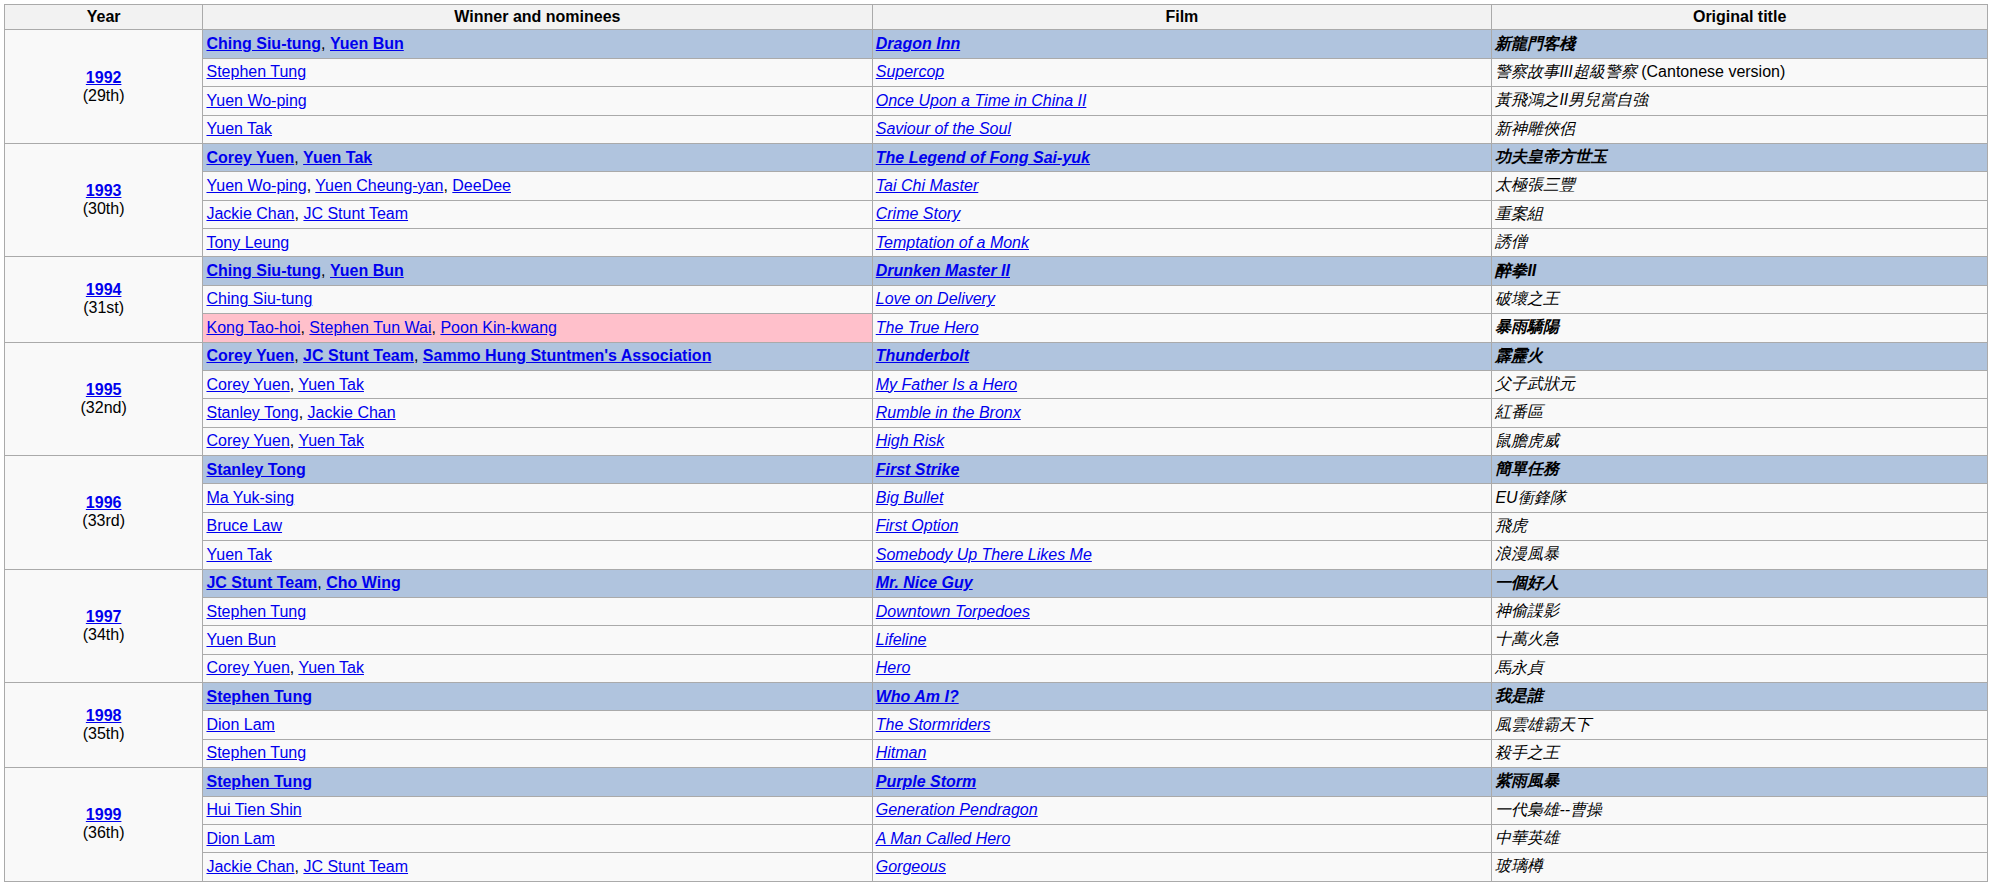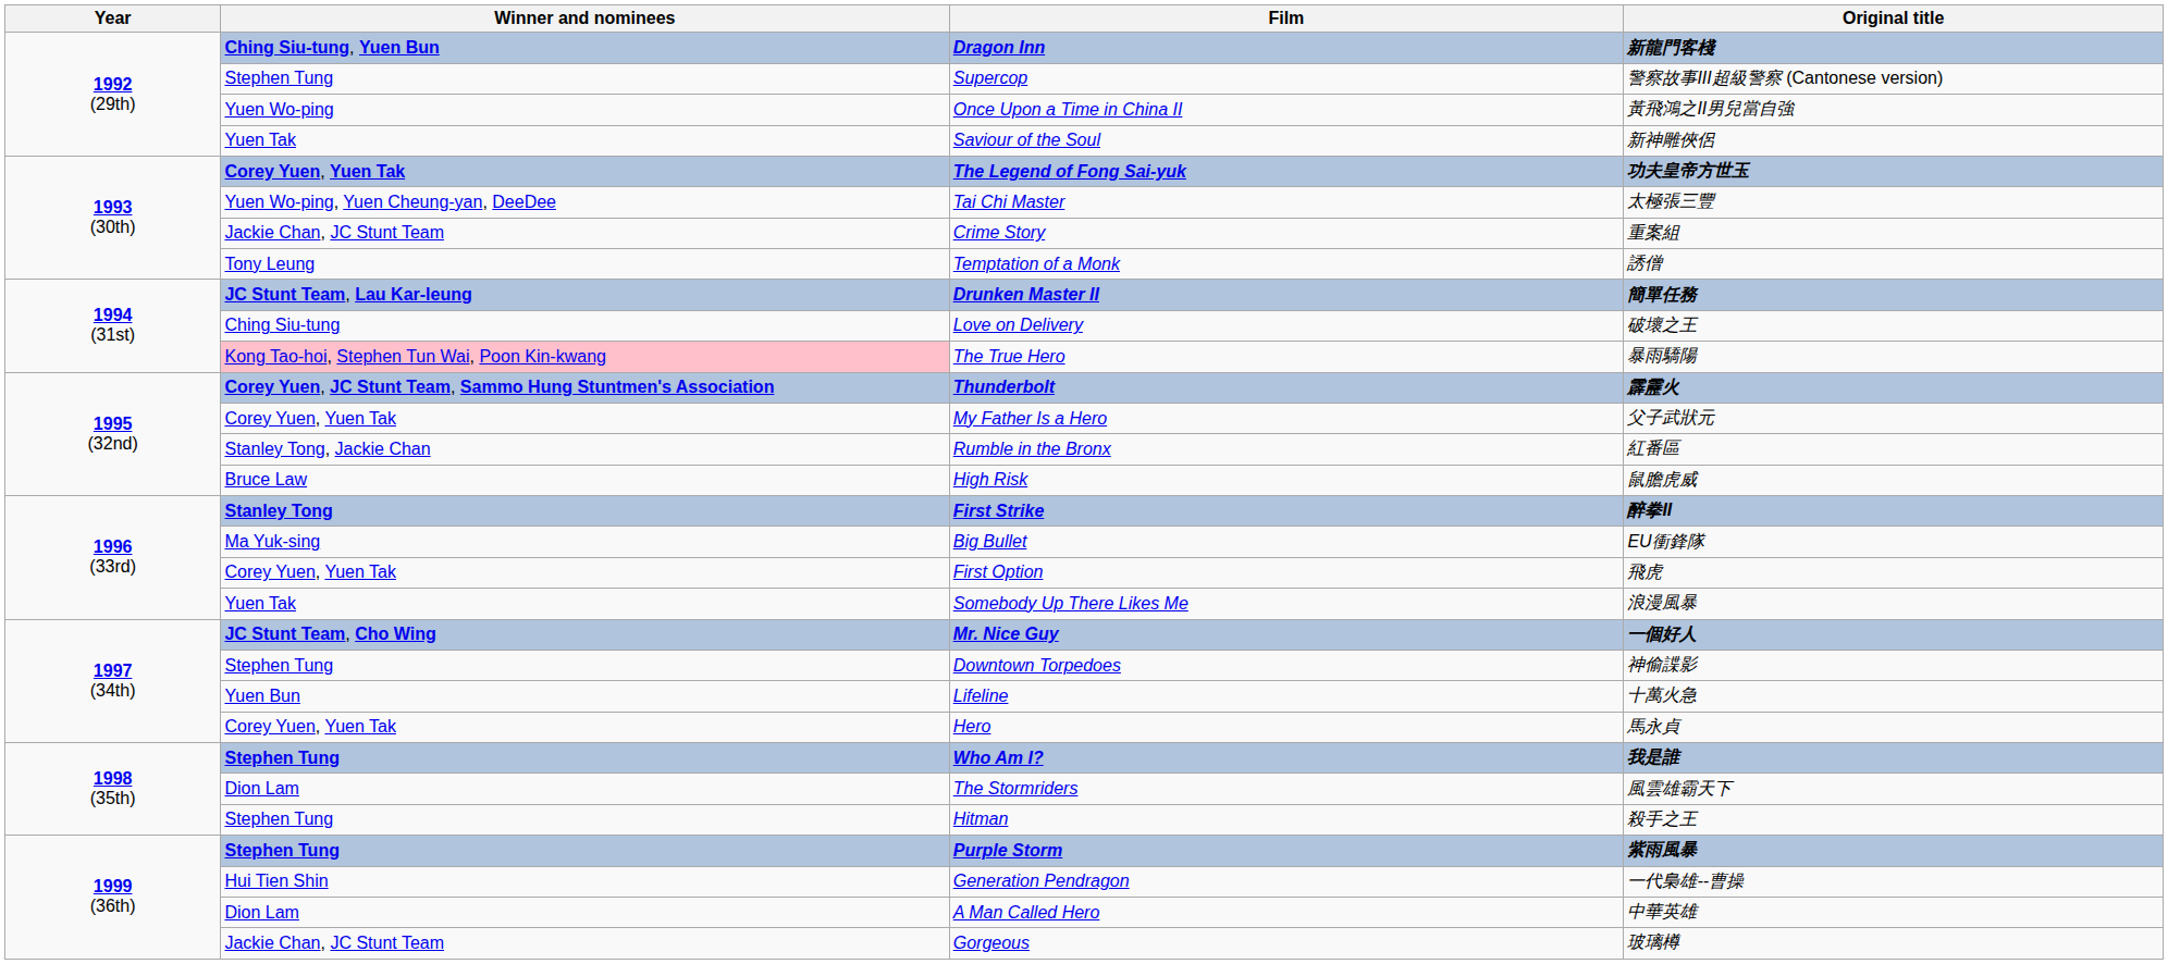 <table class="wikitable" style="width:100%;" cellpadding="5">
 <tr style="background:#bebebe;">
 <th style="width:8%;">Year</th>
 <th style="width:27%;">Winner and nominees</th>
 <th style="width:25%;">Film</th>
 <th style="width:20%;">Original title</th>
 </tr>
 <tr>
 <td rowspan="5" style="text-align:center"><strong><a href='#'>1992</a></strong><br>(29th)</td>
 </tr>
 <tr style="background:#B0C4DE;">
 <td><strong><a href='#'>Ching Siu-tung</a></strong>, <strong><a href='#'>Yuen Bun</a></strong></td>
 <td><strong><em><a href='#'>Dragon Inn</a></em></strong></td>
 <td><strong><em>新龍門客棧</em></strong></td>
 </tr>
 <tr>
 <td><a href='#'>Stephen Tung</a></td>
 <td><em><a href='#'>Supercop</a></em></td>
 <td><em>警察故事III超級警察</em> (Cantonese version)</td>
 </tr>
 <tr>
 <td><a href='#'>Yuen Wo-ping</a></td>
 <td><em><a href='#'>Once Upon a Time in China II</a></em></td>
 <td><em>黃飛鴻之II男兒當自強</em></td>
 </tr>
 <tr>
 <td><a href='#'>Yuen Tak</a></td>
 <td><em><a href='#'>Saviour of the Soul</a></em></td>
 <td><em>新神雕俠侶</em></td>
 </tr>
 <tr>
 <td rowspan="5" style="text-align:center"><strong><a href='#'>1993</a></strong><br>(30th)</td>
 </tr>
 <tr style="background:#B0C4DE;">
 <td><strong><a href='#'>Corey Yuen</a></strong>, <strong><a href='#'>Yuen Tak</a></strong></td>
 <td><strong><em><a href='#'>The Legend of Fong Sai-yuk</a></em></strong></td>
 <td><strong><em>功夫皇帝方世玉</em></strong></td>
 </tr>
 <tr>
 <td><a href='#'>Yuen Wo-ping</a>, <a href='#'>Yuen Cheung-yan</a>, <a href='#'>DeeDee</a></td>
 <td><em><a href='#'>Tai Chi Master</a></em></td>
 <td><em>太極張三豐</em></td>
 </tr>
 <tr>
 <td><a href='#'>Jackie Chan</a>, <a href='#'>JC Stunt Team</a></td>
 <td><em><a href='#'>Crime Story</a></em></td>
 <td><em>重案組</em></td>
 </tr>
 <tr>
 <td><a href='#'>Tony Leung</a></td>
 <td><em><a href='#'>Temptation of a Monk</a></em></td>
 <td><em>誘僧</em></td>
 </tr>
 <tr>
 <td rowspan="4" style="text-align:center"><strong><a href='#'>1994</a></strong><br>(31st)</td>
 </tr>
 <tr style="background:#B0C4DE;">
-<td><strong><a href='#'>Ching Siu-tung</a></strong>, <strong><a href='#'>Yuen Bun</a></strong></td>
+<td><strong><a href='#'>JC Stunt Team</a></strong>, <strong><a href='#'>Lau Kar-leung</a></strong></td>
 <td><strong><em><a href='#'>Drunken Master II</a></em></strong></td>
-<td><strong><em>醉拳II</em></strong></td>
+<td><strong><em>簡單任務</em></strong></td>
 </tr>
 <tr>
 <td><a href='#'>Ching Siu-tung</a></td>
 <td><em><a href='#'>Love on Delivery</a></em></td>
 <td><em>破壞之王</em></td>
 </tr>
 <tr>
 <td style="background: pink;"><a href='#'>Kong Tao-hoi</a>, <a href='#'>Stephen Tun Wai</a>, <a href='#'>Poon Kin-kwang</a></td>
 <td><em><a href='#'>The True Hero</a></em></td>
-<td><strong><em>暴雨驕陽</em></strong></td>
+<td><em>暴雨驕陽</em></td>
 </tr>
 <tr>
 <td rowspan="5" style="text-align:center"><strong><a href='#'>1995</a></strong><br>(32nd)</td>
 </tr>
 <tr style="background:#B0C4DE;">
 <td><strong><a href='#'>Corey Yuen</a></strong>, <strong><a href='#'>JC Stunt Team</a></strong>, <strong><a href='#'>Sammo Hung Stuntmen's Association</a></strong></td>
 <td><strong><em><a href='#'>Thunderbolt</a></em></strong></td>
 <td><strong><em>霹靂火</em></strong></td>
 </tr>
 <tr>
 <td><a href='#'>Corey Yuen</a>, <a href='#'>Yuen Tak</a></td>
 <td><em><a href='#'>My Father Is a Hero</a></em></td>
 <td><em>父子武狀元</em></td>
 </tr>
 <tr>
 <td><a href='#'>Stanley Tong</a>, <a href='#'>Jackie Chan</a></td>
 <td><em><a href='#'>Rumble in the Bronx</a></em></td>
 <td><em>紅番區</em></td>
 </tr>
 <tr>
-<td><a href='#'>Corey Yuen</a>, <a href='#'>Yuen Tak</a></td>
+<td><a href='#'>Bruce Law</a></td>
 <td><em><a href='#'>High Risk</a></em></td>
 <td><em>鼠膽虎威</em></td>
 </tr>
 <tr>
 <td rowspan="5" style="text-align:center"><strong><a href='#'>1996</a></strong><br>(33rd)</td>
 </tr>
 <tr style="background:#B0C4DE;">
 <td><strong><a href='#'>Stanley Tong</a></strong></td>
 <td><strong><em><a href='#'>First Strike</a></em></strong></td>
-<td><strong><em>簡單任務</em></strong></td>
+<td><strong><em>醉拳II</em></strong></td>
 </tr>
 <tr>
 <td><a href='#'>Ma Yuk-sing</a></td>
 <td><em><a href='#'>Big Bullet</a></em></td>
 <td><em>EU衝鋒隊</em></td>
 </tr>
 <tr>
-<td><a href='#'>Bruce Law</a></td>
+<td><a href='#'>Corey Yuen</a>, <a href='#'>Yuen Tak</a></td>
 <td><em><a href='#'>First Option</a></em></td>
 <td><em>飛虎</em></td>
 </tr>
 <tr>
 <td><a href='#'>Yuen Tak</a></td>
 <td><em><a href='#'>Somebody Up There Likes Me</a></em></td>
 <td><em>浪漫風暴</em></td>
 </tr>
 <tr>
 <td rowspan="5" style="text-align:center"><strong><a href='#'>1997</a></strong><br>(34th)</td>
 </tr>
 <tr style="background:#B0C4DE;">
 <td><strong><a href='#'>JC Stunt Team</a></strong>, <strong><a href='#'>Cho Wing</a></strong></td>
 <td><strong><em><a href='#'>Mr. Nice Guy</a></em></strong></td>
 <td><strong><em>一個好人</em></strong></td>
 </tr>
 <tr>
 <td><a href='#'>Stephen Tung</a></td>
 <td><em><a href='#'>Downtown Torpedoes</a></em></td>
 <td><em>神偷諜影</em></td>
 </tr>
 <tr>
 <td><a href='#'>Yuen Bun</a></td>
 <td><em><a href='#'>Lifeline</a></em></td>
 <td><em>十萬火急</em></td>
 </tr>
 <tr>
 <td><a href='#'>Corey Yuen</a>, <a href='#'>Yuen Tak</a></td>
 <td><em><a href='#'>Hero</a></em></td>
 <td><em>馬永貞</em></td>
 </tr>
 <tr>
 <td rowspan="4" style="text-align:center"><strong><a href='#'>1998</a></strong><br>(35th)</td>
 </tr>
 <tr style="background:#B0C4DE;">
 <td><strong><a href='#'>Stephen Tung</a></strong></td>
 <td><strong><em><a href='#'>Who Am I?</a></em></strong></td>
 <td><strong><em>我是誰</em></strong></td>
 </tr>
 <tr>
 <td><a href='#'>Dion Lam</a></td>
 <td><em><a href='#'>The Stormriders</a></em></td>
 <td><em>風雲雄霸天下</em></td>
 </tr>
 <tr>
 <td><a href='#'>Stephen Tung</a></td>
 <td><em><a href='#'>Hitman</a></em></td>
 <td><em>殺手之王</em></td>
 </tr>
 <tr>
 <td rowspan="5" style="text-align:center"><strong><a href='#'>1999</a></strong><br>(36th)</td>
 </tr>
 <tr style="background:#B0C4DE;">
 <td><strong><a href='#'>Stephen Tung</a></strong></td>
 <td><strong><em><a href='#'>Purple Storm</a></em></strong></td>
 <td><strong><em>紫雨風暴</em></strong></td>
 </tr>
 <tr>
 <td><a href='#'>Hui Tien Shin</a></td>
 <td><em><a href='#'>Generation Pendragon</a></em></td>
 <td><em>一代梟雄--曹操</em></td>
 </tr>
 <tr>
 <td><a href='#'>Dion Lam</a></td>
 <td><em><a href='#'>A Man Called Hero</a></em></td>
 <td><em>中華英雄</em></td>
 </tr>
 <tr>
 <td><a href='#'>Jackie Chan</a>, <a href='#'>JC Stunt Team</a></td>
 <td><em><a href='#'>Gorgeous</a></em></td>
 <td><em>玻璃樽</em></td>
 </tr>
 </table>
